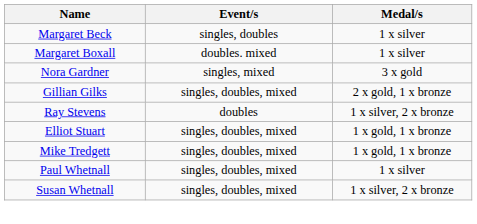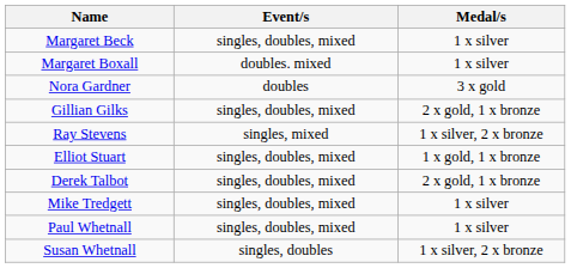 <table class="wikitable" style="text-align: center">
 <tr>
 <th width=250>Name</th>
 <th width=350>Event/s</th>
 <th width=250>Medal/s</th>
 </tr>
 <tr>
 <td><a href='#'>Margaret Beck</a></td>
-<td>singles, doubles</td>
+<td>singles, doubles, mixed</td>
 <td>1 x silver</td>
 </tr>
 <tr>
 <td><a href='#'>Margaret Boxall</a></td>
 <td>doubles. mixed</td>
 <td>1 x silver</td>
 </tr>
 <tr>
 <td><a href='#'>Nora Gardner</a></td>
-<td>singles, mixed</td>
+<td>doubles</td>
 <td>3 x gold</td>
 </tr>
 <tr>
 <td><a href='#'>Gillian Gilks</a></td>
 <td>singles, doubles, mixed</td>
 <td>2 x gold, 1 x bronze</td>
 </tr>
 <tr>
 <td><a href='#'>Ray Stevens</a></td>
-<td>doubles</td>
+<td>singles, mixed</td>
 <td>1 x silver, 2 x bronze</td>
 </tr>
 <tr>
 <td><a href='#'>Elliot Stuart</a></td>
 <td>singles, doubles, mixed</td>
 <td>1 x gold, 1 x bronze</td>
 </tr>
 <tr>
+<td><a href='#'>Derek Talbot</a></td>
+<td>singles, doubles, mixed</td>
+<td>2 x gold, 1 x bronze</td>
+</tr>
+<tr>
 <td><a href='#'>Mike Tredgett</a></td>
 <td>singles, doubles, mixed</td>
-<td>1 x gold, 1 x bronze</td>
+<td>1 x silver</td>
 </tr>
 <tr>
 <td><a href='#'>Paul Whetnall</a></td>
 <td>singles, doubles, mixed</td>
 <td>1 x silver</td>
 </tr>
 <tr>
 <td><a href='#'>Susan Whetnall</a></td>
-<td>singles, doubles, mixed</td>
+<td>singles, doubles</td>
 <td>1 x silver, 2 x bronze</td>
 </tr>
 </table>
